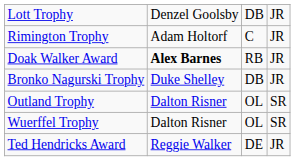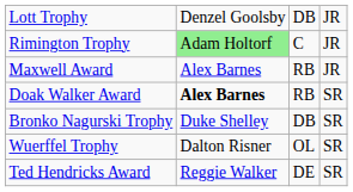 <table class="wikitable">
 <tr>
 <td><a href='#'>Lott Trophy</a></td>
 <td>Denzel Goolsby</td>
 <td>DB</td>
 <td>JR</td>
 </tr>
 <tr>
 <td><a href='#'>Rimington Trophy</a></td>
-<td>Adam Holtorf</td>
+<td style="background: lightgreen;">Adam Holtorf</td>
 <td>C</td>
+<td>JR</td>
+</tr>
+<tr>
+<td><a href='#'>Maxwell Award</a></td>
+<td><a href='#'>Alex Barnes</a></td>
+<td>RB</td>
 <td>JR</td>
 </tr>
 <tr>
 <td><a href='#'>Doak Walker Award</a></td>
 <td><strong>Alex Barnes</strong></td>
 <td>RB</td>
-<td>JR</td>
+<td>SR</td>
 </tr>
 <tr>
 <td><a href='#'>Bronko Nagurski Trophy</a></td>
 <td><a href='#'>Duke Shelley</a></td>
 <td>DB</td>
-<td>JR</td>
-</tr>
-<tr>
-<td><a href='#'>Outland Trophy</a></td>
-<td><a href='#'>Dalton Risner</a></td>
-<td>OL</td>
 <td>SR</td>
 </tr>
 <tr>
 <td><a href='#'>Wuerffel Trophy</a></td>
 <td>Dalton Risner</td>
 <td>OL</td>
 <td>SR</td>
 </tr>
 <tr>
 <td><a href='#'>Ted Hendricks Award</a></td>
 <td><a href='#'>Reggie Walker</a></td>
 <td>DE</td>
-<td>JR</td>
+<td>SR</td>
 </tr>
 </table>
